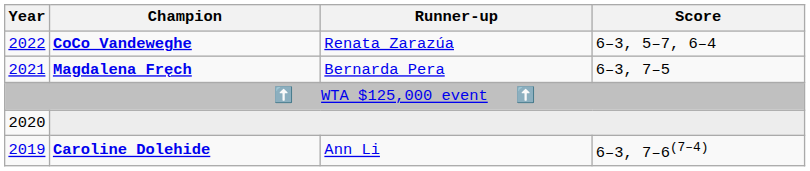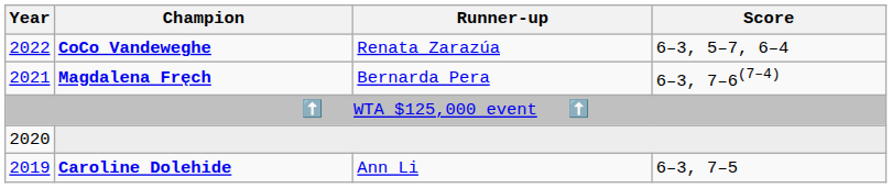 <table class="wikitable" style="font-size:90%">
 <tr>
 <th>Year</th>
 <th width="200">Champion</th>
 <th width="200">Runner-up</th>
 <th width="155">Score</th>
 </tr>
 <tr>
 <td><a href='#'>2022</a></td>
 <td> <strong><a href='#'>CoCo Vandeweghe</a></strong></td>
 <td> <a href='#'>Renata Zarazúa</a></td>
 <td>6–3, 5–7, 6–4</td>
 </tr>
 <tr>
 <td><a href='#'>2021</a></td>
 <td> <strong><a href='#'>Magdalena Fręch</a></strong></td>
 <td> <a href='#'>Bernarda Pera</a></td>
-<td>6–3, 7–5</td>
+<td>6–3, 7–6<sup>(7–4)</sup></td>
 </tr>
 <tr>
 <td colspan="4" align="center" bgcolor=silver>⬆️   <a href='#'>WTA $125,000 event</a>   ⬆️</td>
 </tr>
 <tr>
 <td>2020</td>
 <td colspan=3 bgcolor="#ededed"></td>
 </tr>
 <tr>
 <td><a href='#'>2019</a></td>
 <td> <strong><a href='#'>Caroline Dolehide</a></strong></td>
 <td> <a href='#'>Ann Li</a></td>
-<td>6–3, 7–6<sup>(7–4)</sup></td>
+<td>6–3, 7–5</td>
 </tr>
 </table>
